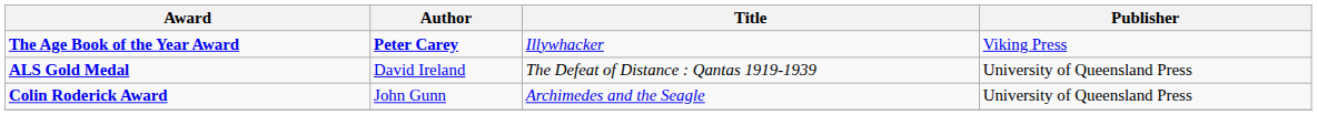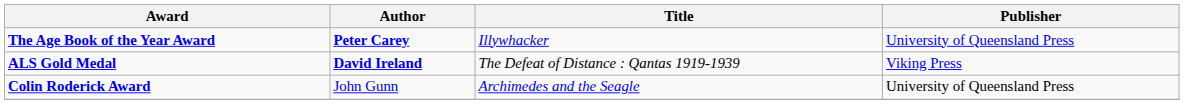 <table class="wikitable" width=100%>
 <tr>
 <th>Award</th>
 <th>Author</th>
 <th>Title</th>
 <th>Publisher</th>
 </tr>
 <tr>
 <td><strong><a href='#'>The Age Book of the Year Award</a></strong></td>
 <td><strong><a href='#'>Peter Carey</a></strong></td>
 <td><em><a href='#'>Illywhacker</a></em></td>
-<td><a href='#'>Viking Press</a></td>
+<td><a href='#'>University of Queensland Press</a></td>
 </tr>
 <tr>
 <td><strong><a href='#'>ALS Gold Medal</a></strong></td>
-<td><a href='#'>David Ireland</a></td>
+<td><strong><a href='#'>David Ireland</a></strong></td>
 <td><em>The Defeat of Distance : Qantas 1919-1939</em></td>
-<td>University of Queensland Press</td>
+<td><a href='#'>Viking Press</a></td>
 </tr>
 <tr>
 <td><strong><a href='#'>Colin Roderick Award</a></strong></td>
 <td><a href='#'>John Gunn</a></td>
 <td><em><a href='#'>Archimedes and the Seagle</a></em></td>
 <td>University of Queensland Press</td>
 </tr>
 <tr>
 </tr>
 </table>
